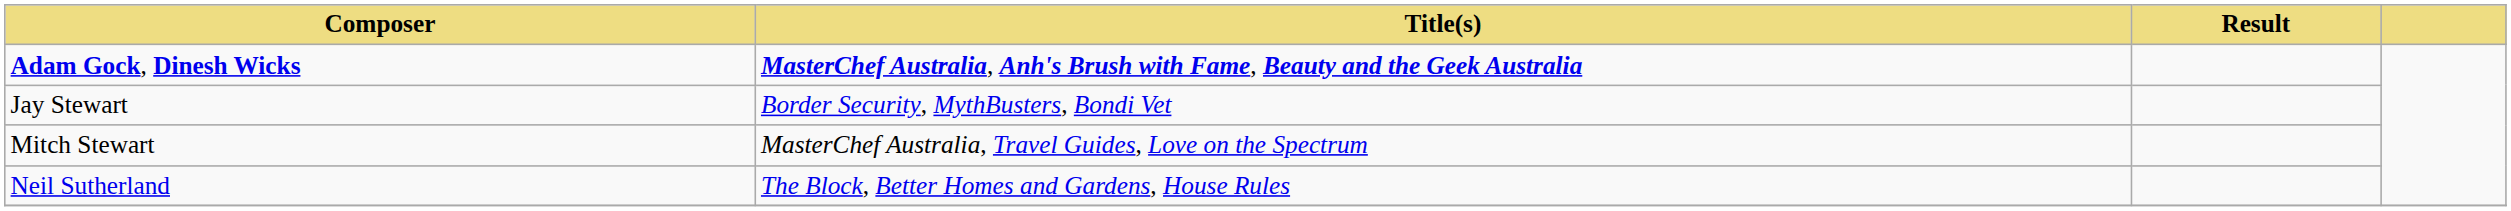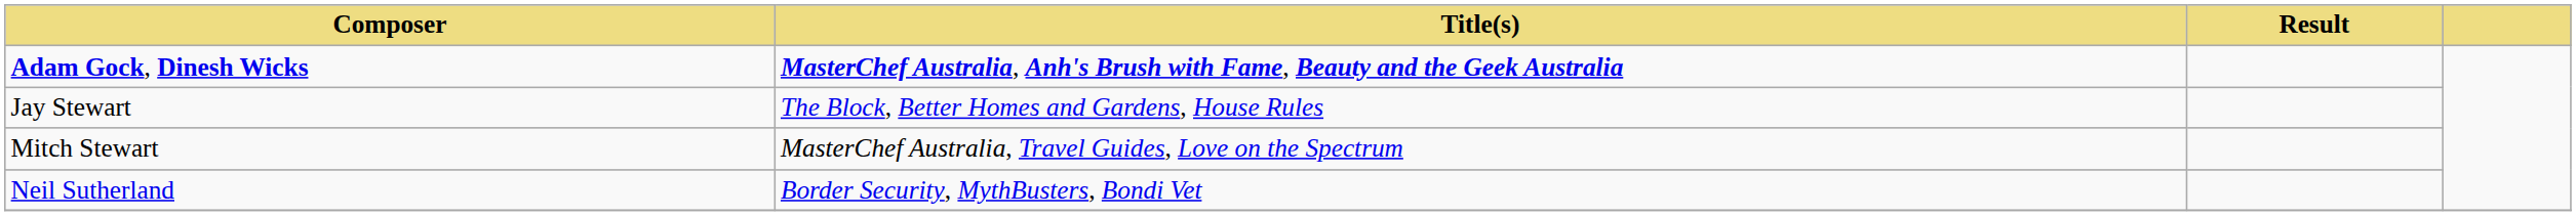 <table class="wikitable" width=100%>
 <tr>
 <th style="width:30%;background:#EEDD82;">Composer</th>
 <th style="width:55%;background:#EEDD82;">Title(s)</th>
 <th style="width:10%;background:#EEDD82;">Result</th>
 <th style="width:5%;background:#EEDD82;"></th>
 </tr>
 <tr>
 <td><strong><a href='#'>Adam Gock</a></strong>, <strong><a href='#'>Dinesh Wicks</a></strong></td>
 <td><strong><em><a href='#'>MasterChef Australia</a></em></strong>, <strong><em><a href='#'>Anh's Brush with Fame</a></em></strong>, <strong><em><a href='#'>Beauty and the Geek Australia</a></em></strong></td>
 <td></td>
 <td rowspan="4"><br></td>
 </tr>
 <tr>
 <td>Jay Stewart</td>
-<td><em><a href='#'>Border Security</a></em>, <em><a href='#'>MythBusters</a></em>, <em><a href='#'>Bondi Vet</a></em></td>
+<td><em><a href='#'>The Block</a></em>, <em><a href='#'>Better Homes and Gardens</a></em>, <em><a href='#'>House Rules</a></em></td>
 <td></td>
 </tr>
 <tr>
 <td>Mitch Stewart</td>
 <td><em>MasterChef Australia</em>, <em><a href='#'>Travel Guides</a></em>, <em><a href='#'>Love on the Spectrum</a></em></td>
 <td></td>
 </tr>
 <tr>
 <td><a href='#'>Neil Sutherland</a></td>
-<td><em><a href='#'>The Block</a></em>, <em><a href='#'>Better Homes and Gardens</a></em>, <em><a href='#'>House Rules</a></em></td>
+<td><em><a href='#'>Border Security</a></em>, <em><a href='#'>MythBusters</a></em>, <em><a href='#'>Bondi Vet</a></em></td>
 <td></td>
 </tr>
 <tr>
 </tr>
 </table>
